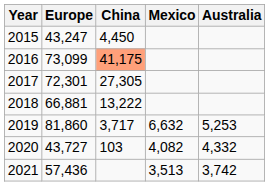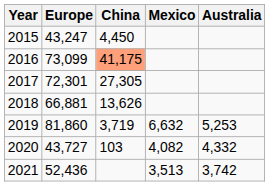 <table class="wikitable">
 <tr>
 <th>Year</th>
 <th>Europe</th>
 <th>China</th>
 <th>Mexico</th>
 <th>Australia</th>
 </tr>
 <tr>
 <td>2015</td>
 <td>43,247</td>
 <td>4,450</td>
 <td></td>
 <td></td>
 </tr>
 <tr>
 <td>2016</td>
 <td>73,099</td>
 <td style="background: lightsalmon;">41,175</td>
 <td></td>
 <td></td>
 </tr>
 <tr>
 <td>2017</td>
 <td>72,301</td>
 <td>27,305</td>
 <td></td>
 <td></td>
 </tr>
 <tr>
 <td>2018</td>
 <td>66,881</td>
-<td>13,222</td>
+<td>13,626</td>
 <td></td>
 <td></td>
 </tr>
 <tr>
 <td>2019</td>
 <td>81,860</td>
-<td>3,717</td>
+<td>3,719</td>
 <td>6,632</td>
 <td>5,253</td>
 </tr>
 <tr>
 <td>2020</td>
 <td>43,727</td>
 <td>103</td>
 <td>4,082</td>
 <td>4,332</td>
 </tr>
 <tr>
 <td>2021</td>
-<td>57,436</td>
+<td>52,436</td>
 <td></td>
 <td>3,513</td>
 <td>3,742</td>
 </tr>
 </table>
